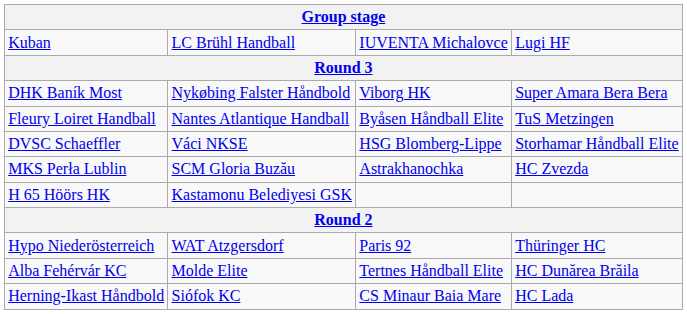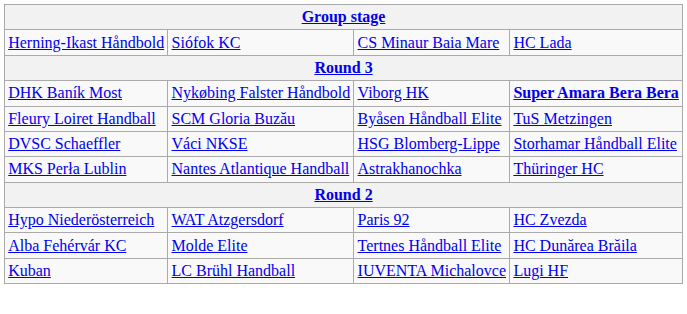 <table class="wikitable">
 <tr>
 <th colspan="4"><a href='#'>Group stage</a></th>
 </tr>
 <tr>
-<td> <a href='#'>Kuban</a></td>
-<td> <a href='#'>LC Brühl Handball</a></td>
-<td> <a href='#'>IUVENTA Michalovce</a></td>
-<td> <a href='#'>Lugi HF</a></td>
+<td> <a href='#'>Herning-Ikast Håndbold</a></td>
+<td> <a href='#'>Siófok KC</a></td>
+<td> <a href='#'>CS Minaur Baia Mare</a></td>
+<td> <a href='#'>HC Lada</a></td>
 </tr>
 <tr>
 <th colspan="4"><a href='#'>Round 3</a></th>
 </tr>
 <tr>
 <td> <a href='#'>DHK Baník Most</a></td>
 <td> <a href='#'>Nykøbing Falster Håndbold</a></td>
 <td> <a href='#'>Viborg HK</a></td>
-<td> <a href='#'>Super Amara Bera Bera</a></td>
+<td><strong> <a href='#'>Super Amara Bera Bera</a></strong></td>
 </tr>
 <tr>
 <td> <a href='#'>Fleury Loiret Handball</a></td>
-<td> <a href='#'>Nantes Atlantique Handball</a></td>
+<td> <a href='#'>SCM Gloria Buzău</a></td>
 <td> <a href='#'>Byåsen Håndball Elite</a></td>
 <td> <a href='#'>TuS Metzingen</a></td>
 </tr>
 <tr>
 <td> <a href='#'>DVSC Schaeffler</a></td>
 <td> <a href='#'>Váci NKSE</a></td>
 <td> <a href='#'>HSG Blomberg-Lippe</a></td>
 <td> <a href='#'>Storhamar Håndball Elite</a></td>
 </tr>
 <tr>
 <td> <a href='#'>MKS Perła Lublin</a></td>
-<td> <a href='#'>SCM Gloria Buzău</a></td>
+<td> <a href='#'>Nantes Atlantique Handball</a></td>
 <td> <a href='#'>Astrakhanochka</a></td>
-<td> <a href='#'>HC Zvezda</a></td>
-</tr>
-<tr>
-<td> <a href='#'>H 65 Höörs HK</a></td>
-<td> <a href='#'>Kastamonu Belediyesi GSK</a></td>
-<td></td>
-<td></td>
+<td> <a href='#'>Thüringer HC</a></td>
 </tr>
 <tr>
 <th colspan="4"><a href='#'>Round 2</a></th>
 </tr>
 <tr>
 <td> <a href='#'>Hypo Niederösterreich</a></td>
 <td> <a href='#'>WAT Atzgersdorf</a></td>
 <td> <a href='#'>Paris 92</a></td>
-<td> <a href='#'>Thüringer HC</a></td>
+<td> <a href='#'>HC Zvezda</a></td>
 </tr>
 <tr>
 <td> <a href='#'>Alba Fehérvár KC</a></td>
 <td> <a href='#'>Molde Elite</a></td>
 <td> <a href='#'>Tertnes Håndball Elite</a></td>
 <td> <a href='#'>HC Dunărea Brăila</a></td>
 </tr>
 <tr>
-<td> <a href='#'>Herning-Ikast Håndbold</a></td>
-<td> <a href='#'>Siófok KC</a></td>
-<td> <a href='#'>CS Minaur Baia Mare</a></td>
-<td> <a href='#'>HC Lada</a></td>
+<td> <a href='#'>Kuban</a></td>
+<td> <a href='#'>LC Brühl Handball</a></td>
+<td> <a href='#'>IUVENTA Michalovce</a></td>
+<td> <a href='#'>Lugi HF</a></td>
 </tr>
 </table>
